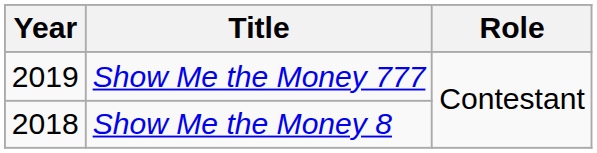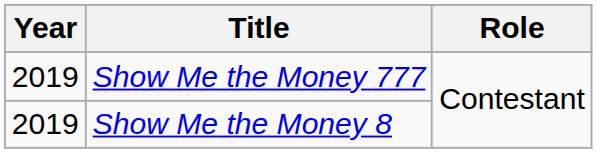 <table class="wikitable">
 <tr>
 <th>Year</th>
 <th>Title</th>
 <th>Role</th>
 </tr>
 <tr>
 <td>2019</td>
 <td><em><a href='#'>Show Me the Money 777</a></em></td>
 <td rowspan="2">Contestant</td>
 </tr>
 <tr>
-<td>2018</td>
+<td>2019</td>
 <td><em><a href='#'>Show Me the Money 8</a></em></td>
 </tr>
 </table>
